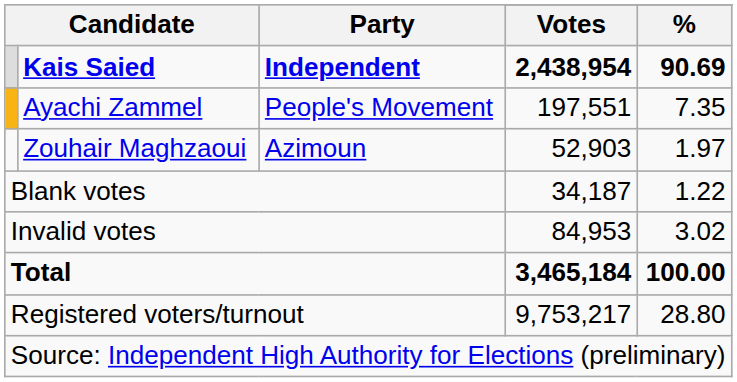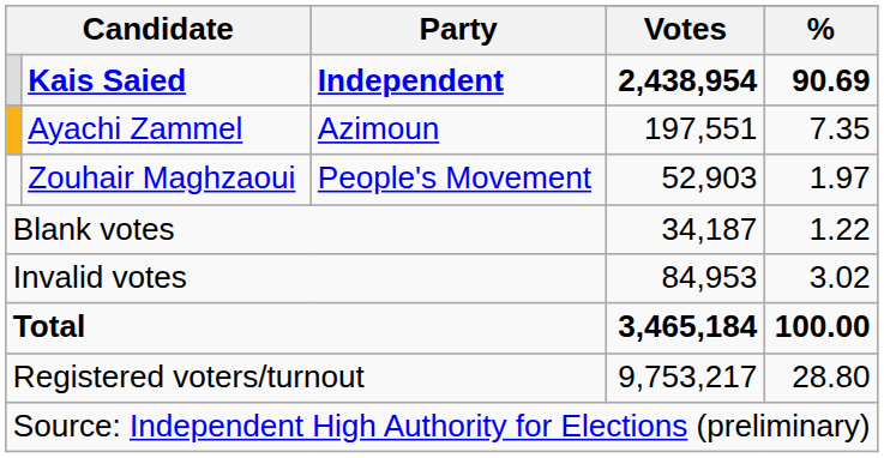 <table class=wikitable style=text-align:right>
 <tr>
 <th rowspan=2 colspan=2>Candidate</th>
 <th rowspan=2>Party</th>
 </tr>
 <tr>
 <th>Votes</th>
 <th>%</th>
 </tr>
 <tr>
 <td bgcolor=#DDDDDD></td>
 <td align=left><strong><a href='#'>Kais Saied</a></strong></td>
 <td align=left><strong><a href='#'>Independent</a></strong></td>
 <td><strong>2,438,954</strong></td>
 <td><strong>90.69</strong></td>
 </tr>
 <tr>
 <td bgcolor=#F8B415></td>
 <td align=left><a href='#'>Ayachi Zammel</a></td>
-<td align=left><a href='#'>People's Movement</a></td>
+<td align=left><a href='#'>Azimoun</a></td>
 <td>197,551</td>
 <td>7.35</td>
 </tr>
 <tr>
 <td bgcolor=></td>
 <td align=left><a href='#'>Zouhair Maghzaoui</a></td>
-<td align=left><a href='#'>Azimoun</a></td>
+<td align=left><a href='#'>People's Movement</a></td>
 <td>52,903</td>
 <td>1.97</td>
 </tr>
 <tr>
 <td align=left colspan=3>Blank votes</td>
 <td>34,187</td>
 <td>1.22</td>
 </tr>
 <tr>
 <td align=left colspan=3>Invalid votes</td>
 <td>84,953</td>
 <td>3.02</td>
 </tr>
 <tr>
 <td align=left colspan=3><strong>Total</strong></td>
 <td><strong>3,465,184</strong></td>
 <td><strong>100.00</strong></td>
 </tr>
 <tr>
 <td align=left colspan=3>Registered voters/turnout</td>
 <td>9,753,217</td>
 <td>28.80</td>
 </tr>
 <tr>
 <td align=left colspan=7>Source: <a href='#'>Independent High Authority for Elections</a> (preliminary)</td>
 </tr>
 </table>
